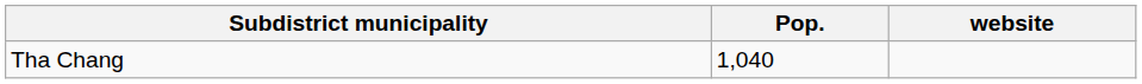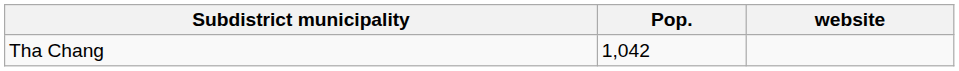 <table class="wikitable" style="width:50%;">
 <tr>
 <th>Subdistrict municipality</th>
 <th>Pop.</th>
 <th>website</th>
 </tr>
 <tr>
 <td>Tha Chang</td>
-<td>1,040</td>
+<td>1,042</td>
 <td></td>
 </tr>
 </table>
